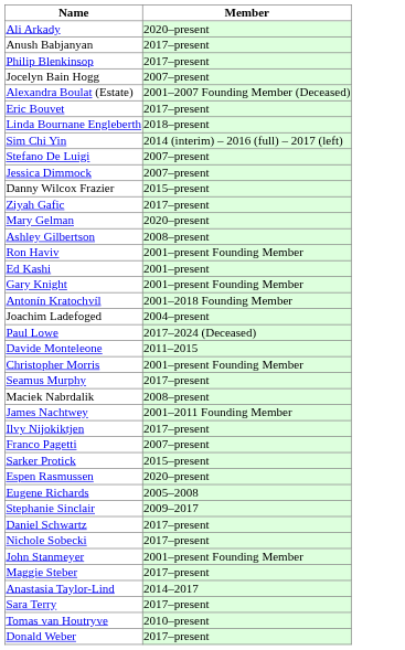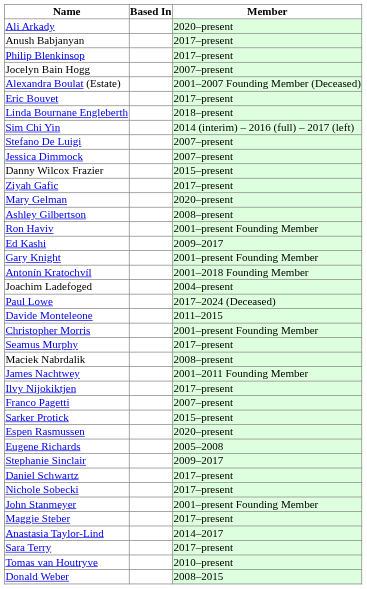 <table class="sortable" border="1" style="border-collapse:collapse;">
 <tr>
 <th>Name</th>
+<th>Based In</th>
 <th>Member</th>
 </tr>
 <tr>
 <td><a href='#'>Ali Arkady</a></td>
+<td></td>
 <td style="background:#dfd;">2020–present</td>
 </tr>
 <tr>
 <td>Anush Babjanyan</td>
+<td></td>
 <td style="background:#dfd;">2017–present</td>
 </tr>
 <tr>
 <td><a href='#'>Philip Blenkinsop</a></td>
+<td></td>
 <td style="background:#dfd;">2017–present</td>
 </tr>
 <tr>
 <td>Jocelyn Bain Hogg</td>
+<td></td>
 <td style="background:#dfd;">2007–present</td>
 </tr>
 <tr>
 <td><a href='#'>Alexandra Boulat</a> (Estate)</td>
+<td></td>
 <td style="background:#dfd">2001–2007 Founding Member (Deceased)</td>
 </tr>
 <tr>
 <td><a href='#'>Eric Bouvet</a></td>
+<td></td>
 <td style="background:#dfd;">2017–present</td>
 </tr>
 <tr>
 <td><a href='#'>Linda Bournane Engleberth</a></td>
+<td></td>
 <td style="background:#dfd;">2018–present</td>
 </tr>
 <tr>
 <td><a href='#'>Sim Chi Yin</a></td>
+<td></td>
 <td style="background:#dfd">2014 (interim) – 2016 (full) – 2017 (left)</td>
 </tr>
 <tr>
 <td><a href='#'>Stefano De Luigi</a></td>
+<td></td>
 <td style="background:#dfd;">2007–present</td>
 </tr>
 <tr>
 <td><a href='#'>Jessica Dimmock</a></td>
+<td></td>
 <td style="background:#dfd;">2007–present</td>
 </tr>
 <tr>
 <td>Danny Wilcox Frazier</td>
+<td></td>
 <td style="background:#dfd;">2015–present</td>
 </tr>
 <tr>
 <td><a href='#'>Ziyah Gafic</a></td>
+<td></td>
 <td style="background:#dfd;">2017–present</td>
 </tr>
 <tr>
 <td><a href='#'>Mary Gelman</a></td>
+<td></td>
 <td style="background:#dfd;">2020–present</td>
 </tr>
 <tr>
 <td><a href='#'>Ashley Gilbertson</a></td>
+<td></td>
 <td style="background:#dfd;">2008–present</td>
 </tr>
 <tr>
 <td><a href='#'>Ron Haviv</a></td>
+<td></td>
 <td style="background:#dfd;">2001–present  Founding Member</td>
 </tr>
 <tr>
 <td><a href='#'>Ed Kashi</a></td>
-<td style="background:#dfd;">2001–present</td>
+<td></td>
+<td style="background:#dfd;">2009–2017</td>
 </tr>
 <tr>
 <td><a href='#'>Gary Knight</a></td>
+<td></td>
 <td style="background:#dfd;">2001–present  Founding Member</td>
 </tr>
 <tr>
 <td><a href='#'>Antonín Kratochvíl</a></td>
+<td></td>
 <td style="background:#dfd">2001–2018 Founding Member</td>
 </tr>
 <tr>
 <td>Joachim Ladefoged</td>
+<td></td>
 <td style="background:#dfd;">2004–present</td>
 </tr>
 <tr>
 <td><a href='#'> Paul Lowe</a></td>
+<td></td>
 <td style="background:#dfd;">2017–2024 (Deceased)</td>
 </tr>
 <tr>
 <td><a href='#'>Davide Monteleone</a></td>
+<td></td>
 <td style="background:#dfd;">2011–2015</td>
 </tr>
 <tr>
 <td><a href='#'>Christopher Morris</a></td>
+<td></td>
 <td style="background:#dfd;">2001–present  Founding Member</td>
 </tr>
 <tr>
 <td><a href='#'>Seamus Murphy</a></td>
+<td></td>
 <td style="background:#dfd;">2017–present</td>
 </tr>
 <tr>
 <td>Maciek Nabrdalik</td>
+<td></td>
 <td style="background:#dfd;">2008–present</td>
 </tr>
 <tr>
 <td><a href='#'>James Nachtwey</a></td>
+<td></td>
 <td style="background:#dfd;">2001–2011  Founding Member</td>
 </tr>
 <tr>
 <td><a href='#'>Ilvy Nijokiktjen</a></td>
+<td></td>
 <td style="background:#dfd;">2017–present</td>
 </tr>
 <tr>
 <td><a href='#'>Franco Pagetti</a></td>
+<td></td>
 <td style="background:#dfd;">2007–present</td>
 </tr>
 <tr>
 <td><a href='#'>Sarker Protick</a></td>
+<td></td>
 <td style="background:#dfd;">2015–present</td>
 </tr>
 <tr>
 <td><a href='#'>Espen Rasmussen</a></td>
+<td></td>
 <td style="background:#dfd;">2020–present</td>
 </tr>
 <tr>
 <td><a href='#'>Eugene Richards</a></td>
+<td></td>
 <td style="background:#dfd;">2005–2008</td>
 </tr>
 <tr>
 <td><a href='#'>Stephanie Sinclair</a></td>
+<td></td>
 <td style="background:#dfd;">2009–2017</td>
 </tr>
 <tr>
 <td><a href='#'>Daniel Schwartz</a></td>
+<td></td>
 <td style="background:#dfd;">2017–present</td>
 </tr>
 <tr>
 <td><a href='#'>Nichole Sobecki</a></td>
+<td></td>
 <td style="background:#dfd;">2017–present</td>
 </tr>
 <tr>
 <td><a href='#'>John Stanmeyer</a></td>
+<td></td>
 <td style="background:#dfd;">2001–present  Founding Member</td>
 </tr>
 <tr>
 <td><a href='#'>Maggie Steber</a></td>
+<td></td>
 <td style="background:#dfd;">2017–present</td>
 </tr>
 <tr>
 <td><a href='#'>Anastasia Taylor-Lind</a></td>
+<td></td>
 <td style="background:#dfd;">2014–2017</td>
 </tr>
 <tr>
 <td><a href='#'>Sara Terry</a></td>
+<td></td>
 <td style="background:#dfd;">2017–present</td>
 </tr>
 <tr>
 <td><a href='#'>Tomas van Houtryve</a></td>
+<td></td>
 <td style="background:#dfd;">2010–present</td>
 </tr>
 <tr>
 <td><a href='#'>Donald Weber</a></td>
-<td style="background:#dfd;">2017–present</td>
+<td></td>
+<td style="background:#dfd;">2008–2015</td>
 </tr>
 </table>
